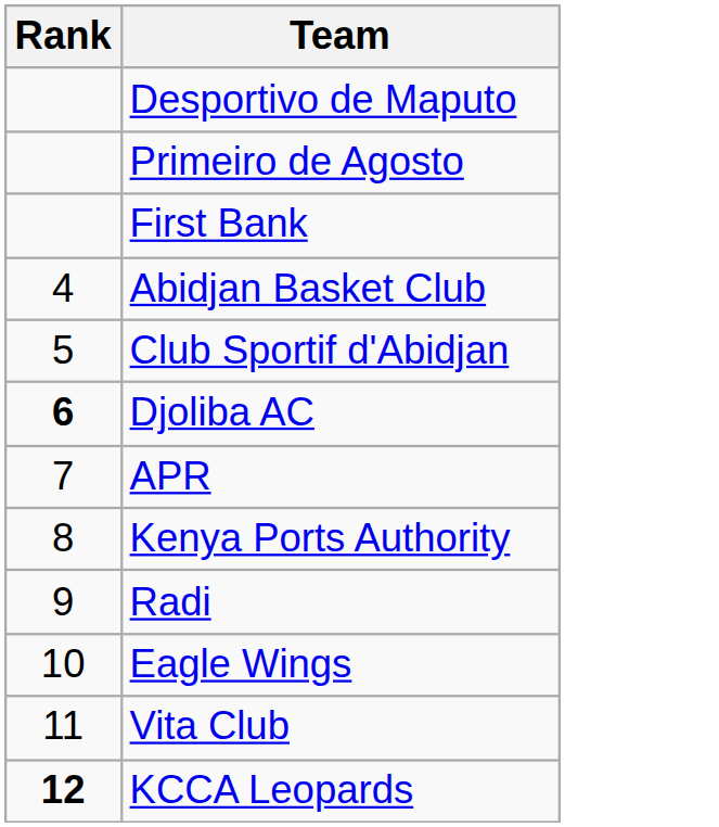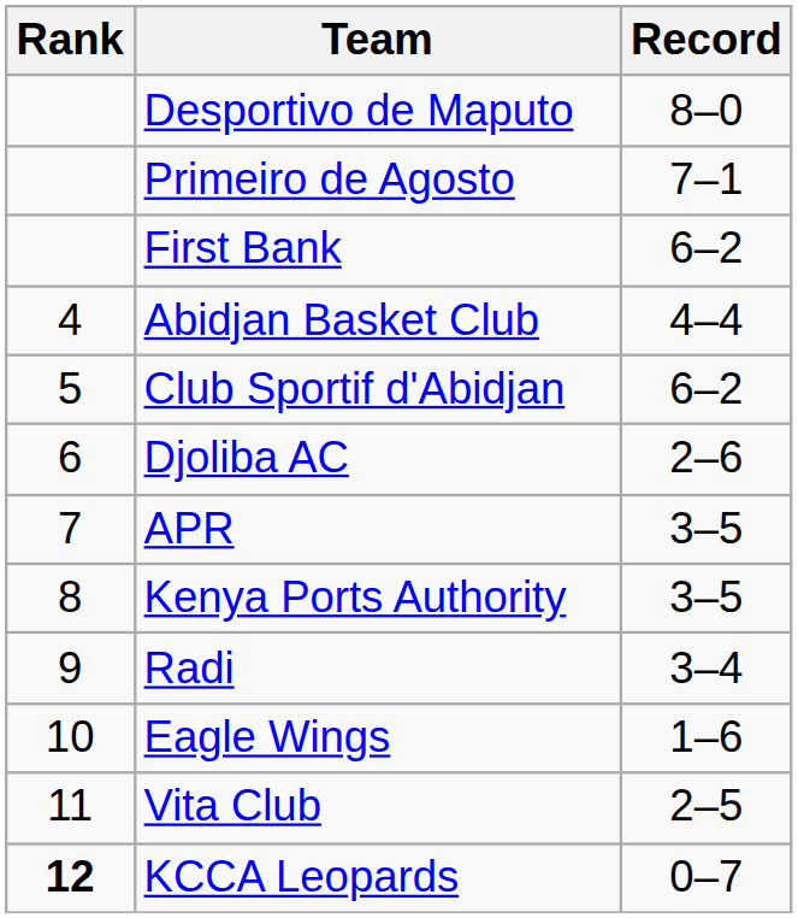 <table class=wikitable style="text-align:center;">
 <tr>
 <th>Rank</th>
 <th width=170>Team</th>
+<th>Record</th>
 </tr>
 <tr>
 <td></td>
 <td align=left> <a href='#'>Desportivo de Maputo</a></td>
+<td>8–0</td>
 </tr>
 <tr>
 <td></td>
 <td align=left> <a href='#'>Primeiro de Agosto</a></td>
+<td>7–1</td>
 </tr>
 <tr>
 <td></td>
 <td align=left> <a href='#'>First Bank</a></td>
+<td>6–2</td>
 </tr>
 <tr>
 <td>4</td>
 <td align=left> <a href='#'>Abidjan Basket Club</a></td>
+<td>4–4</td>
 </tr>
 <tr>
 <td>5</td>
 <td align=left> <a href='#'>Club Sportif d'Abidjan</a></td>
+<td>6–2</td>
 </tr>
 <tr>
-<td><strong>6</strong></td>
+<td>6</td>
 <td align=left> <a href='#'>Djoliba AC</a></td>
+<td>2–6</td>
 </tr>
 <tr>
 <td>7</td>
 <td align=left> <a href='#'>APR</a></td>
+<td>3–5</td>
 </tr>
 <tr>
 <td>8</td>
 <td align=left> <a href='#'>Kenya Ports Authority</a></td>
+<td>3–5</td>
 </tr>
 <tr>
 <td>9</td>
 <td align=left> <a href='#'>Radi</a></td>
+<td>3–4</td>
 </tr>
 <tr>
 <td>10</td>
 <td align=left> <a href='#'>Eagle Wings</a></td>
+<td>1–6</td>
 </tr>
 <tr>
 <td>11</td>
 <td align=left> <a href='#'>Vita Club</a></td>
+<td>2–5</td>
 </tr>
 <tr>
 <td><strong>12</strong></td>
 <td align=left> <a href='#'>KCCA Leopards</a></td>
+<td>0–7</td>
 </tr>
 </table>
